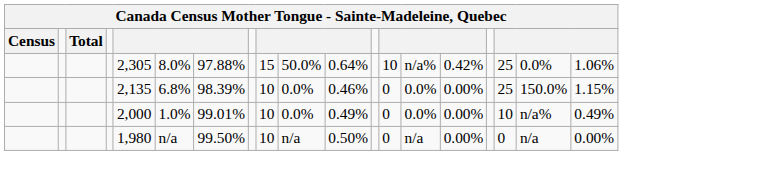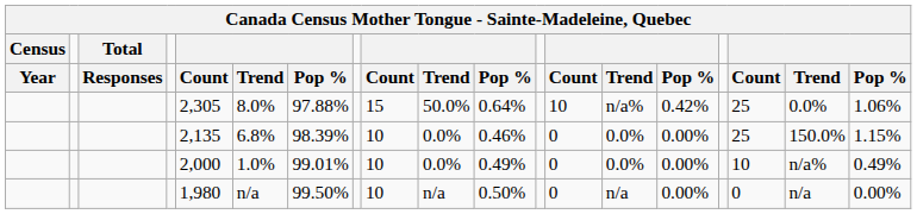 <table class="wikitable">
 <tr>
 <th colspan="19">Canada Census Mother Tongue - Sainte-Madeleine, Quebec</th>
 </tr>
 <tr>
 <th>Census</th>
 <td></td>
 <th>Total</th>
 <td colspan="1"></td>
 <th colspan="3"></th>
 <td colspan="1"></td>
 <th colspan="3"></th>
 <td colspan="1"></td>
 <th colspan="3"></th>
 <td colspan="1"></td>
 <th colspan="3"></th>
+</tr>
+<tr>
+<th>Year</th>
+<td></td>
+<th>Responses</th>
+<td></td>
+<th>Count</th>
+<th>Trend</th>
+<th>Pop %</th>
+<td></td>
+<th>Count</th>
+<th>Trend</th>
+<th>Pop %</th>
+<td></td>
+<th>Count</th>
+<th>Trend</th>
+<th>Pop %</th>
+<td></td>
+<th>Count</th>
+<th>Trend</th>
+<th>Pop %</th>
 </tr>
 <tr>
 <td></td>
 <td></td>
 <td></td>
 <td></td>
 <td>2,305</td>
 <td> 8.0%</td>
 <td>97.88%</td>
 <td></td>
 <td>15</td>
 <td> 50.0%</td>
 <td>0.64%</td>
 <td></td>
 <td>10</td>
 <td> n/a%</td>
 <td>0.42%</td>
 <td></td>
 <td>25</td>
 <td> 0.0%</td>
 <td>1.06%</td>
 </tr>
 <tr>
 <td></td>
 <td></td>
 <td></td>
 <td></td>
 <td>2,135</td>
 <td> 6.8%</td>
 <td>98.39%</td>
 <td></td>
 <td>10</td>
 <td> 0.0%</td>
 <td>0.46%</td>
 <td></td>
 <td>0</td>
 <td> 0.0%</td>
 <td>0.00%</td>
 <td></td>
 <td>25</td>
 <td> 150.0%</td>
 <td>1.15%</td>
 </tr>
 <tr>
 <td></td>
 <td></td>
 <td></td>
 <td></td>
 <td>2,000</td>
 <td> 1.0%</td>
 <td>99.01%</td>
 <td></td>
 <td>10</td>
 <td> 0.0%</td>
 <td>0.49%</td>
 <td></td>
 <td>0</td>
 <td> 0.0%</td>
 <td>0.00%</td>
 <td></td>
 <td>10</td>
 <td> n/a%</td>
 <td>0.49%</td>
 </tr>
 <tr>
 <td></td>
 <td></td>
 <td></td>
 <td></td>
 <td>1,980</td>
 <td>n/a</td>
 <td>99.50%</td>
 <td></td>
 <td>10</td>
 <td>n/a</td>
 <td>0.50%</td>
 <td></td>
 <td>0</td>
 <td>n/a</td>
 <td>0.00%</td>
 <td></td>
 <td>0</td>
 <td>n/a</td>
 <td>0.00%</td>
 </tr>
 </table>
